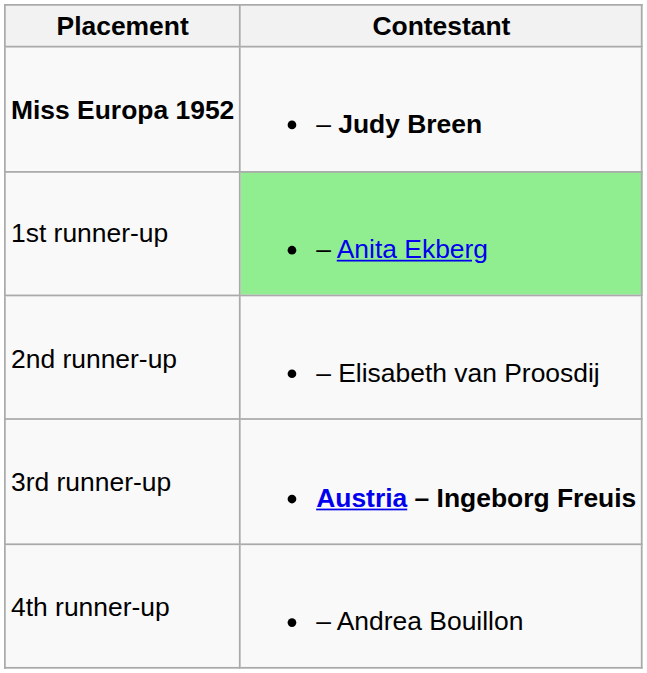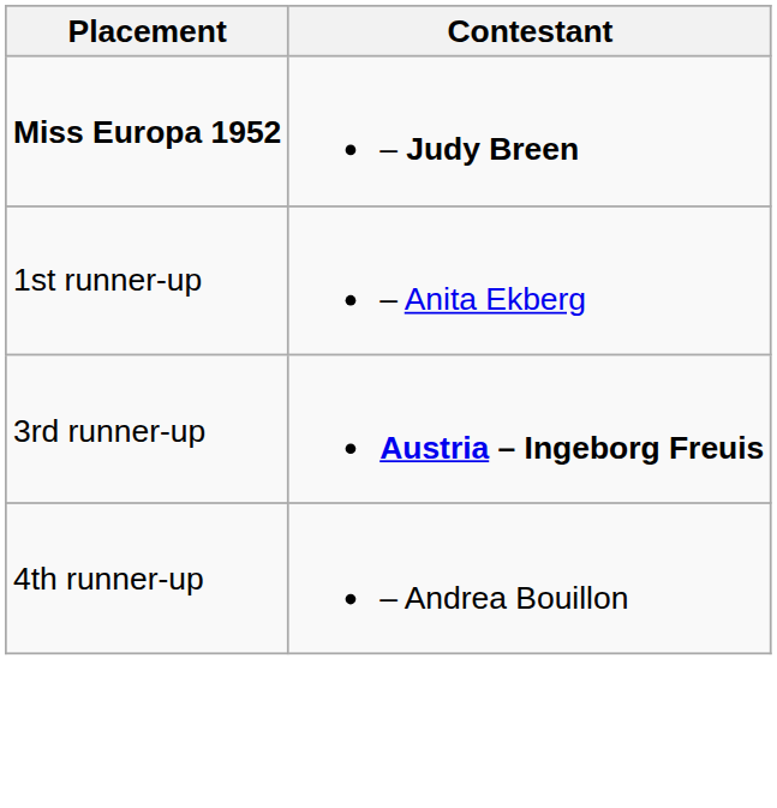 <table class="wikitable sortable" style="font-size:95%;">
 <tr>
 <th>Placement</th>
 <th>Contestant</th>
 </tr>
 <tr>
 <td><strong>Miss Europa 1952</strong></td>
 <td><br><ul><li><strong></strong> – <strong>Judy Breen</strong></li></ul></td>
 </tr>
 <tr>
 <td>1st runner-up</td>
-<td style="background: lightgreen;"><br><ul><li> – <a href='#'>Anita Ekberg</a></li></ul></td>
-</tr>
-<tr>
-<td>2nd runner-up</td>
-<td><br><ul><li> – Elisabeth van Proosdij</li></ul></td>
+<td><br><ul><li> – <a href='#'>Anita Ekberg</a></li></ul></td>
 </tr>
 <tr>
 <td>3rd runner-up</td>
 <td><strong><br><ul><li> <a href='#'>Austria</a> – Ingeborg Freuis</li></ul></strong></td>
 </tr>
 <tr>
 <td>4th runner-up</td>
 <td><br><ul><li> – Andrea Bouillon</li></ul></td>
 </tr>
 </table>
